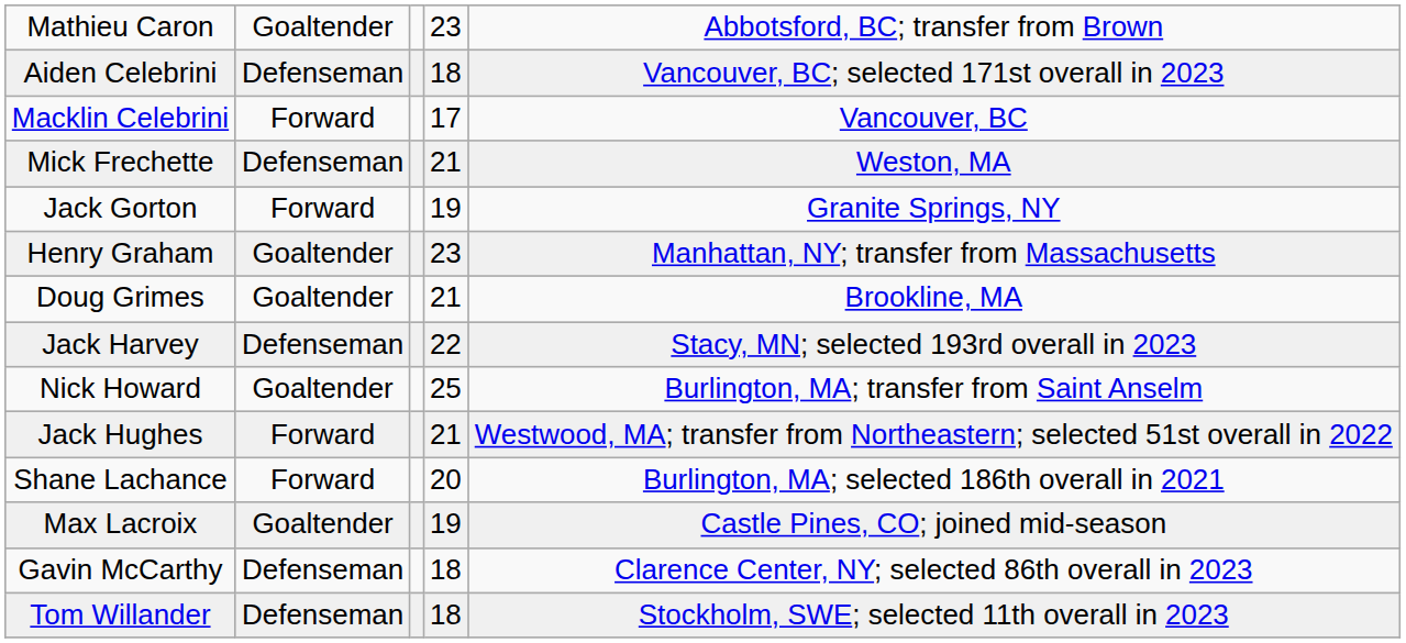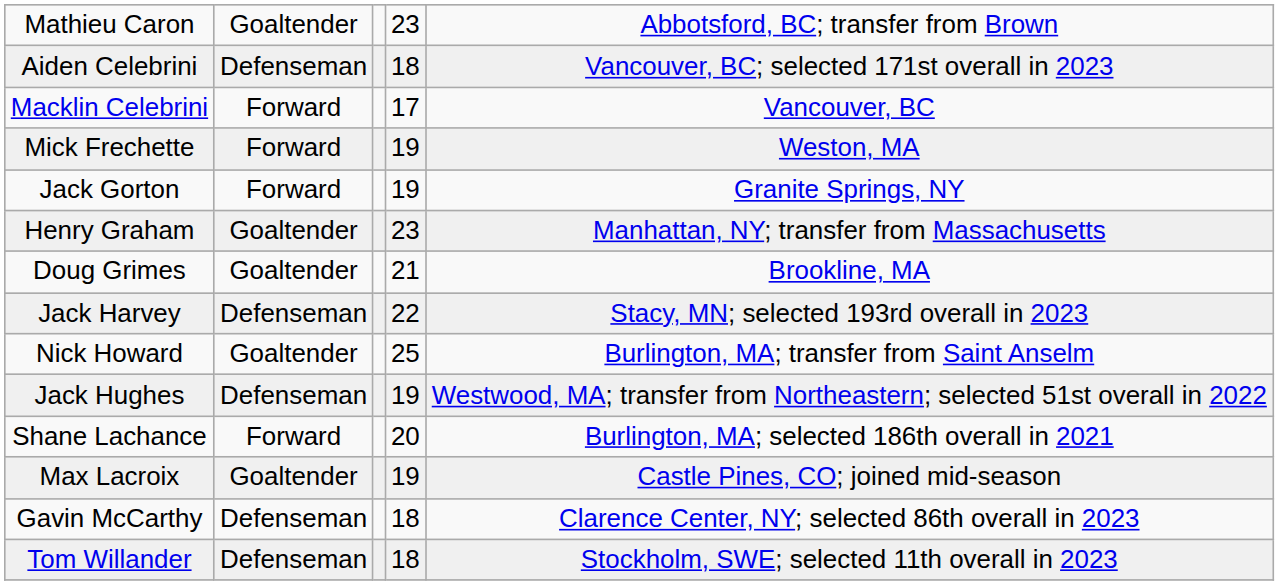 <table class="wikitable">
 <tr align="center" bgcolor="">
 <td>Mathieu Caron</td>
 <td>Goaltender</td>
 <td></td>
 <td>23</td>
 <td><a href='#'>Abbotsford, BC</a>; transfer from <a href='#'>Brown</a></td>
 </tr>
 <tr align="center" bgcolor="f0f0f0">
 <td>Aiden Celebrini</td>
 <td>Defenseman</td>
 <td></td>
 <td>18</td>
 <td><a href='#'>Vancouver, BC</a>; selected 171st overall in <a href='#'>2023</a></td>
 </tr>
 <tr align="center" bgcolor="">
 <td><a href='#'>Macklin Celebrini</a></td>
 <td>Forward</td>
 <td></td>
 <td>17</td>
 <td><a href='#'>Vancouver, BC</a></td>
 </tr>
 <tr align="center" bgcolor="f0f0f0">
 <td>Mick Frechette</td>
-<td>Defenseman</td>
+<td>Forward</td>
 <td></td>
-<td>21</td>
+<td>19</td>
 <td><a href='#'>Weston, MA</a></td>
 </tr>
 <tr align="center" bgcolor="">
 <td>Jack Gorton</td>
 <td>Forward</td>
 <td></td>
 <td>19</td>
 <td><a href='#'>Granite Springs, NY</a></td>
 </tr>
 <tr align="center" bgcolor="f0f0f0">
 <td>Henry Graham</td>
 <td>Goaltender</td>
 <td></td>
 <td>23</td>
 <td><a href='#'>Manhattan, NY</a>; transfer from <a href='#'>Massachusetts</a></td>
 </tr>
 <tr align="center" bgcolor="">
 <td>Doug Grimes</td>
 <td>Goaltender</td>
 <td></td>
 <td>21</td>
 <td><a href='#'>Brookline, MA</a></td>
 </tr>
 <tr align="center" bgcolor="f0f0f0">
 <td>Jack Harvey</td>
 <td>Defenseman</td>
 <td></td>
 <td>22</td>
 <td><a href='#'>Stacy, MN</a>; selected 193rd overall in <a href='#'>2023</a></td>
 </tr>
 <tr align="center" bgcolor="">
 <td>Nick Howard</td>
 <td>Goaltender</td>
 <td></td>
 <td>25</td>
 <td><a href='#'>Burlington, MA</a>; transfer from <a href='#'>Saint Anselm</a></td>
 </tr>
 <tr align="center" bgcolor="f0f0f0">
 <td>Jack Hughes</td>
-<td>Forward</td>
+<td>Defenseman</td>
 <td></td>
-<td>21</td>
+<td>19</td>
 <td><a href='#'>Westwood, MA</a>; transfer from <a href='#'>Northeastern</a>; selected 51st overall in <a href='#'>2022</a></td>
 </tr>
 <tr align="center" bgcolor="">
 <td>Shane Lachance</td>
 <td>Forward</td>
 <td></td>
 <td>20</td>
 <td><a href='#'>Burlington, MA</a>; selected 186th overall in <a href='#'>2021</a></td>
 </tr>
 <tr align="center" bgcolor="f0f0f0">
 <td>Max Lacroix</td>
 <td>Goaltender</td>
 <td></td>
 <td>19</td>
 <td><a href='#'>Castle Pines, CO</a>; joined mid-season</td>
 </tr>
 <tr align="center" bgcolor="">
 <td>Gavin McCarthy</td>
 <td>Defenseman</td>
 <td></td>
 <td>18</td>
 <td><a href='#'>Clarence Center, NY</a>; selected 86th overall in <a href='#'>2023</a></td>
 </tr>
 <tr align="center" bgcolor="f0f0f0">
 <td><a href='#'>Tom Willander</a></td>
 <td>Defenseman</td>
 <td></td>
 <td>18</td>
 <td><a href='#'>Stockholm, SWE</a>; selected 11th overall in <a href='#'>2023</a></td>
 </tr>
 </table>
